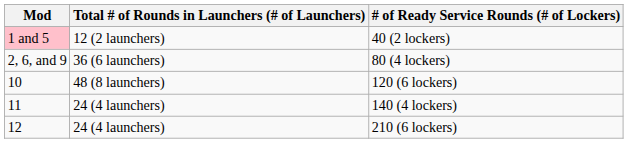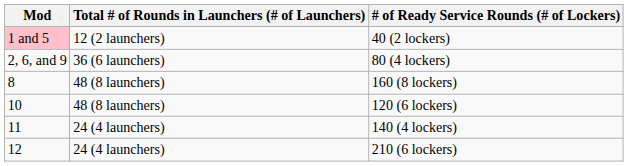 <table class="wikitable">
 <tr>
 <th>Mod</th>
 <th>Total # of Rounds in Launchers (# of Launchers)</th>
 <th># of Ready Service Rounds (# of Lockers)</th>
 </tr>
 <tr>
 <td style="background: pink;">1 and 5</td>
 <td>12 (2 launchers)</td>
 <td>40 (2 lockers)</td>
 </tr>
 <tr>
 <td>2, 6, and 9</td>
 <td>36 (6 launchers)</td>
 <td>80 (4 lockers)</td>
 </tr>
 <tr>
+<td>8</td>
+<td>48 (8 launchers)</td>
+<td>160 (8 lockers)</td>
+</tr>
+<tr>
 <td>10</td>
 <td>48 (8 launchers)</td>
 <td>120 (6 lockers)</td>
 </tr>
 <tr>
 <td>11</td>
 <td>24 (4 launchers)</td>
 <td>140 (4 lockers)</td>
 </tr>
 <tr>
 <td>12</td>
 <td>24 (4 launchers)</td>
 <td>210 (6 lockers)</td>
 </tr>
 </table>
